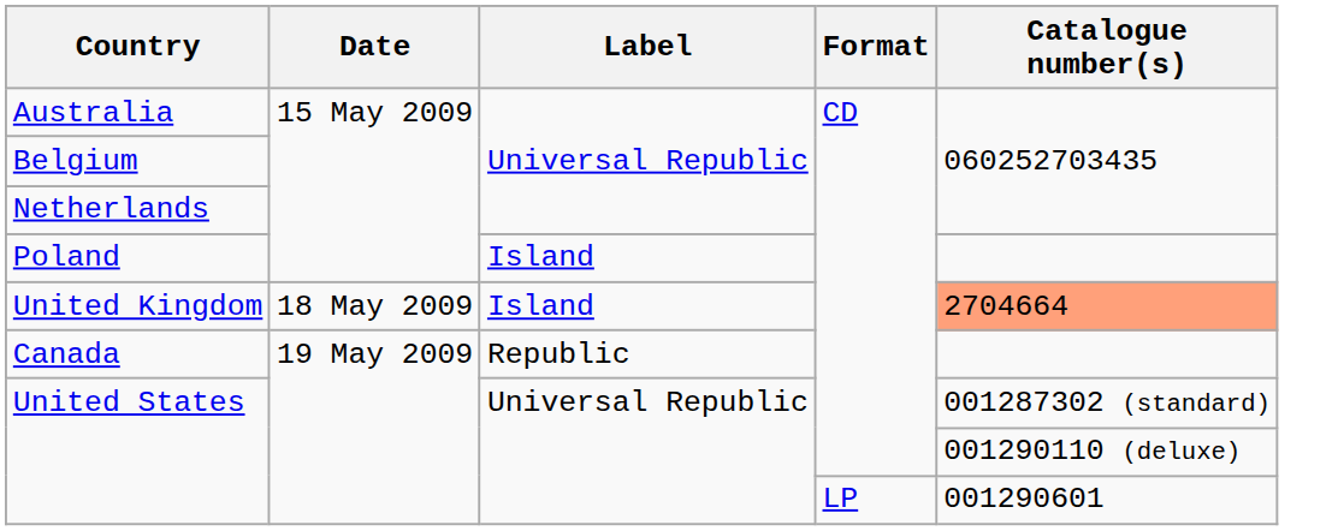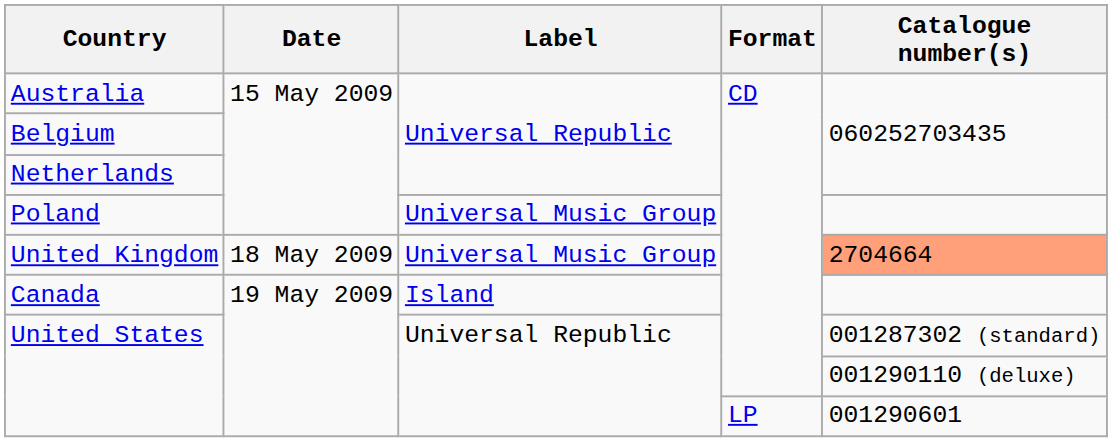 <table class="wikitable">
 <tr>
 <th>Country</th>
 <th>Date</th>
 <th>Label</th>
 <th>Format</th>
 <th>Catalogue<br>number(s)</th>
 </tr>
 <tr>
 <td><a href='#'>Australia</a></td>
 <td rowspan="4" style="vertical-align:top;">15 May 2009</td>
 <td rowspan="3"><a href='#'>Universal Republic</a></td>
 <td rowspan="8" style="vertical-align:top;"><a href='#'>CD</a></td>
 <td rowspan="3">060252703435</td>
 </tr>
 <tr>
 <td><a href='#'>Belgium</a></td>
 </tr>
 <tr>
 <td><a href='#'>Netherlands</a></td>
 </tr>
 <tr>
 <td><a href='#'>Poland</a></td>
-<td><a href='#'>Island</a></td>
+<td><a href='#'>Universal Music Group</a></td>
 <td></td>
 </tr>
 <tr>
 <td><a href='#'>United Kingdom</a></td>
 <td>18 May 2009</td>
-<td><a href='#'>Island</a></td>
+<td><a href='#'>Universal Music Group</a></td>
 <td style="background: lightsalmon;">2704664</td>
 </tr>
 <tr>
 <td><a href='#'>Canada</a></td>
 <td rowspan="4" style="vertical-align:top;">19 May 2009</td>
-<td>Republic</td>
+<td><a href='#'>Island</a></td>
 </tr>
 <tr>
 <td rowspan="3" style="vertical-align:top;"><a href='#'>United States</a></td>
 <td rowspan="3" style="vertical-align:top;">Universal Republic</td>
 <td>001287302 <small>(standard)</small></td>
 </tr>
 <tr>
 <td>001290110 <small>(deluxe)</small></td>
 </tr>
 <tr>
 <td><a href='#'>LP</a></td>
 <td>001290601</td>
 </tr>
 </table>
